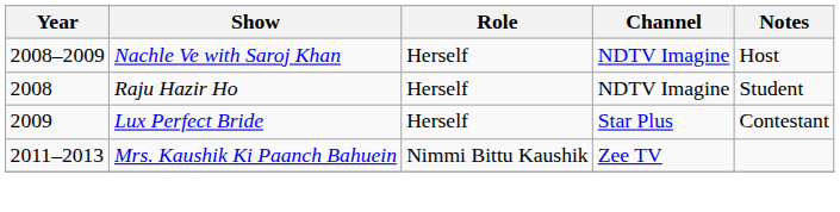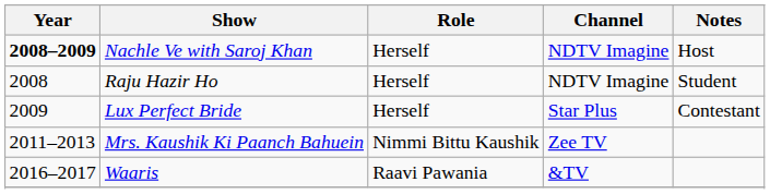 <table class="wikitable sortable plainrowheaders" style="font-size:100%">
 <tr "text-align:center;">
 </tr>
 <tr>
 <th>Year</th>
 <th>Show</th>
 <th>Role</th>
 <th>Channel</th>
 <th>Notes</th>
 </tr>
 <tr>
-<td>2008–2009</td>
+<td><strong>2008–2009</strong></td>
 <td><em><a href='#'>Nachle Ve with Saroj Khan</a></em></td>
 <td>Herself</td>
 <td><a href='#'>NDTV Imagine</a></td>
 <td>Host</td>
 </tr>
 <tr>
 <td>2008</td>
 <td><em>Raju Hazir Ho</em></td>
 <td>Herself</td>
 <td>NDTV Imagine</td>
 <td>Student</td>
 </tr>
 <tr>
 <td>2009</td>
 <td><em><a href='#'>Lux Perfect Bride</a></em></td>
 <td>Herself</td>
 <td><a href='#'>Star Plus</a></td>
 <td>Contestant</td>
 </tr>
 <tr>
 <td>2011–2013</td>
 <td><em><a href='#'>Mrs. Kaushik Ki Paanch Bahuein</a></em></td>
 <td>Nimmi Bittu Kaushik</td>
 <td><a href='#'>Zee TV</a></td>
 <td></td>
 </tr>
 <tr>
+<td>2016–2017</td>
+<td><em><a href='#'>Waaris</a></em></td>
+<td>Raavi Pawania</td>
+<td><a href='#'>&TV</a></td>
+<td></td>
+</tr>
+<tr>
 </tr>
 <tr>
 </tr>
 </table>
